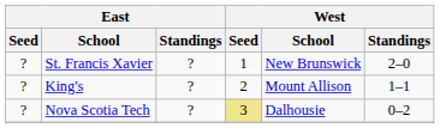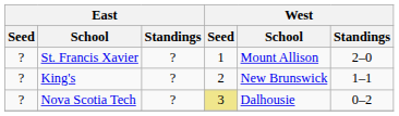 <table class="wikitable">
 <tr>
 <th colspan=3>East</th>
 <th colspan=3>West</th>
 </tr>
 <tr>
 <th>Seed</th>
 <th>School</th>
 <th>Standings</th>
 <th>Seed</th>
 <th>School</th>
 <th>Standings</th>
 </tr>
 <tr>
 <td align=center>?</td>
 <td><a href='#'>St. Francis Xavier</a></td>
 <td align=center>?</td>
 <td align=center>1</td>
-<td><a href='#'>New Brunswick</a></td>
+<td><a href='#'>Mount Allison</a></td>
 <td align=center>2–0</td>
 </tr>
 <tr>
 <td align=center>?</td>
 <td><a href='#'>King's</a></td>
 <td align=center>?</td>
 <td align=center>2</td>
-<td><a href='#'>Mount Allison</a></td>
+<td><a href='#'>New Brunswick</a></td>
 <td align=center>1–1</td>
 </tr>
 <tr>
 <td align=center>?</td>
 <td><a href='#'>Nova Scotia Tech</a></td>
 <td align=center>?</td>
 <td align=center style="background: khaki;">3</td>
 <td><a href='#'>Dalhousie</a></td>
 <td align=center>0–2</td>
 </tr>
 <tr>
 </tr>
 </table>
